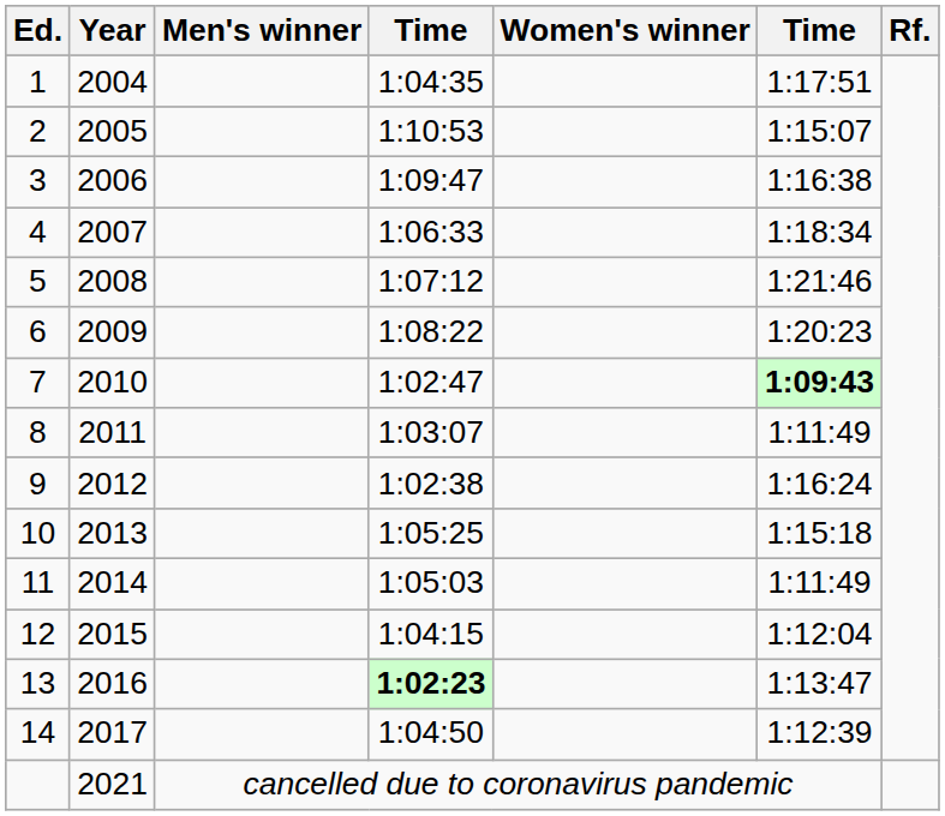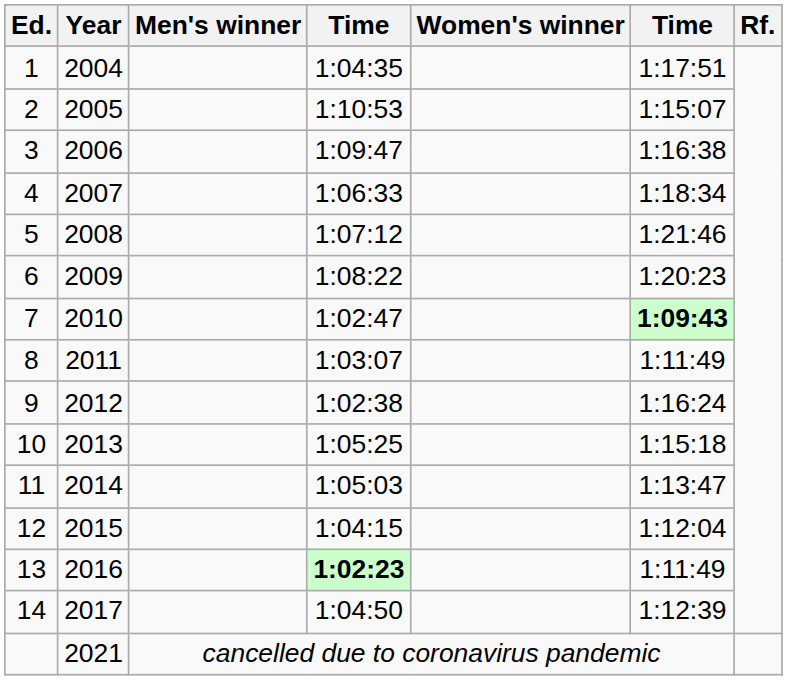 <table class="wikitable sortable" style="text-align:center">
 <tr>
 <th class="unsortable">Ed.</th>
 <th>Year</th>
 <th>Men's winner</th>
 <th>Time</th>
 <th>Women's winner</th>
 <th>Time</th>
 <th class="unsortable">Rf.</th>
 </tr>
 <tr>
 <td>1</td>
 <td>2004</td>
 <td align="left"></td>
 <td>1:04:35</td>
 <td align="left"></td>
 <td>1:17:51</td>
 </tr>
 <tr>
 <td>2</td>
 <td>2005</td>
 <td align="left"></td>
 <td>1:10:53</td>
 <td align="left"></td>
 <td>1:15:07</td>
 </tr>
 <tr>
 <td>3</td>
 <td>2006</td>
 <td align="left"></td>
 <td>1:09:47</td>
 <td align="left"></td>
 <td>1:16:38</td>
 </tr>
 <tr>
 <td>4</td>
 <td>2007</td>
 <td align="left"></td>
 <td>1:06:33</td>
 <td align="left"></td>
 <td>1:18:34</td>
 </tr>
 <tr>
 <td>5</td>
 <td>2008</td>
 <td align="left"></td>
 <td>1:07:12</td>
 <td align="left"></td>
 <td>1:21:46</td>
 </tr>
 <tr>
 <td>6</td>
 <td>2009</td>
 <td align="left"></td>
 <td>1:08:22</td>
 <td align="left"></td>
 <td>1:20:23</td>
 </tr>
 <tr>
 <td>7</td>
 <td>2010</td>
 <td align="left"></td>
 <td>1:02:47</td>
 <td align="left"></td>
 <td bgcolor="#CCFFCC"><strong>1:09:43</strong></td>
 </tr>
 <tr>
 <td>8</td>
 <td>2011</td>
 <td align="left"></td>
 <td>1:03:07</td>
 <td align="left"></td>
 <td>1:11:49</td>
 </tr>
 <tr>
 <td>9</td>
 <td>2012</td>
 <td align="left"></td>
 <td>1:02:38</td>
 <td align="left"></td>
 <td>1:16:24</td>
 </tr>
 <tr>
 <td>10</td>
 <td>2013</td>
 <td align="left"></td>
 <td>1:05:25</td>
 <td align="left"></td>
 <td>1:15:18</td>
 </tr>
 <tr>
 <td>11</td>
 <td>2014</td>
 <td align="left"></td>
 <td>1:05:03</td>
 <td align="left"></td>
-<td>1:11:49</td>
+<td>1:13:47</td>
 </tr>
 <tr>
 <td>12</td>
 <td>2015</td>
 <td align="left"></td>
 <td>1:04:15</td>
 <td align="left"></td>
 <td>1:12:04</td>
 </tr>
 <tr>
 <td>13</td>
 <td>2016</td>
 <td align="left"></td>
 <td bgcolor="#CCFFCC"><strong>1:02:23</strong></td>
 <td align="left"></td>
-<td>1:13:47</td>
+<td>1:11:49</td>
 </tr>
 <tr>
 <td>14</td>
 <td>2017</td>
 <td align="left"></td>
 <td>1:04:50</td>
 <td align="left"></td>
 <td>1:12:39</td>
 </tr>
 <tr>
 <td></td>
 <td>2021</td>
 <td colspan="4" align="center" data-sort-value=""><em>cancelled due to coronavirus pandemic</em></td>
 <td></td>
 </tr>
 </table>
